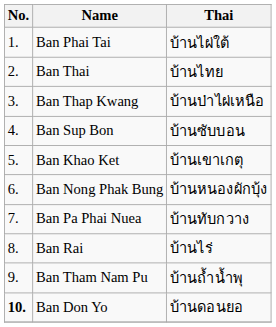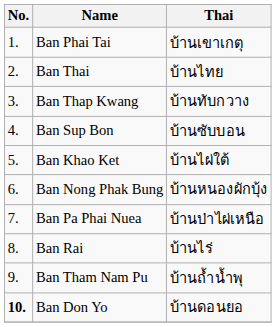 <table class="wikitable sortable">
 <tr>
 <th>No.</th>
 <th>Name</th>
 <th>Thai</th>
 </tr>
 <tr>
 <td>1.</td>
 <td>Ban Phai Tai</td>
-<td>บ้านไผ่ใต้</td>
+<td>บ้านเขาเกตุ</td>
 </tr>
 <tr>
 <td>2.</td>
 <td>Ban Thai</td>
 <td>บ้านไทย</td>
 </tr>
 <tr>
 <td>3.</td>
 <td>Ban Thap Kwang</td>
-<td>บ้านป่าไผ่เหนือ</td>
+<td>บ้านทับกวาง</td>
 </tr>
 <tr>
 <td>4.</td>
 <td>Ban Sup Bon</td>
 <td>บ้านซับบอน</td>
 </tr>
 <tr>
 <td>5.</td>
 <td>Ban Khao Ket</td>
-<td>บ้านเขาเกตุ</td>
+<td>บ้านไผ่ใต้</td>
 </tr>
 <tr>
 <td>6.</td>
 <td>Ban Nong Phak Bung</td>
 <td>บ้านหนองผักบุ้ง</td>
 </tr>
 <tr>
 <td>7.</td>
 <td>Ban Pa Phai Nuea</td>
-<td>บ้านทับกวาง</td>
+<td>บ้านป่าไผ่เหนือ</td>
 </tr>
 <tr>
 <td>8.</td>
 <td>Ban Rai</td>
 <td>บ้านไร่</td>
 </tr>
 <tr>
 <td>9.</td>
 <td>Ban Tham Nam Pu</td>
 <td>บ้านถ้ำน้ำพุ</td>
 </tr>
 <tr>
 <td><strong>10.</strong></td>
 <td>Ban Don Yo</td>
 <td>บ้านดอนยอ</td>
 </tr>
 <tr>
 </tr>
 </table>
